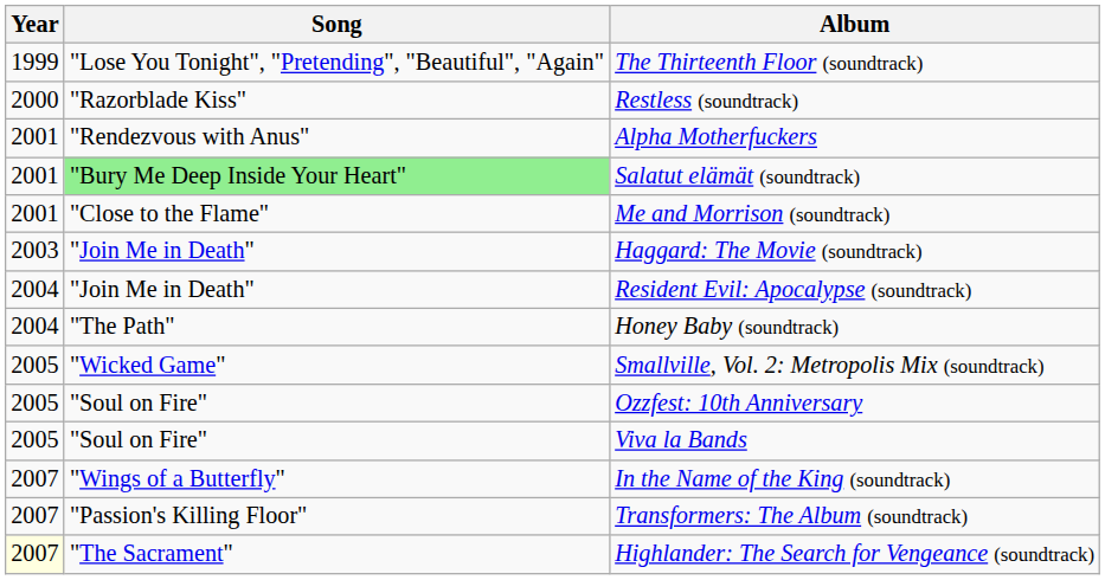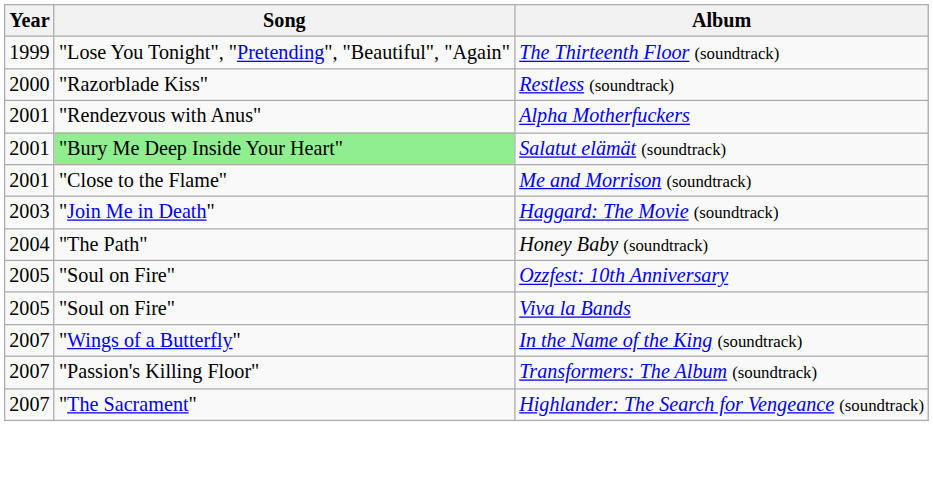 <table class="wikitable">
 <tr>
 <th>Year</th>
 <th style="text-align:center;">Song</th>
 <th>Album</th>
 </tr>
 <tr>
 <td>1999</td>
 <td>"Lose You Tonight", "<a href='#'>Pretending</a>", "Beautiful", "Again"</td>
 <td><em><a href='#'>The Thirteenth Floor</a></em> <small>(soundtrack)</small></td>
 </tr>
 <tr>
 <td>2000</td>
 <td>"Razorblade Kiss"</td>
 <td><em><a href='#'>Restless</a></em> <small>(soundtrack)</small></td>
 </tr>
 <tr>
 <td>2001</td>
 <td>"Rendezvous with Anus"</td>
 <td><em><a href='#'>Alpha Motherfuckers</a></em></td>
 </tr>
 <tr>
 <td>2001</td>
 <td style="background: lightgreen;">"Bury Me Deep Inside Your Heart"</td>
 <td><em><a href='#'>Salatut elämät</a></em> <small>(soundtrack)</small></td>
 </tr>
 <tr>
 <td>2001</td>
 <td>"Close to the Flame"</td>
 <td><em><a href='#'>Me and Morrison</a></em> <small>(soundtrack)</small></td>
 </tr>
 <tr>
 <td>2003</td>
 <td>"<a href='#'>Join Me in Death</a>"</td>
 <td><em><a href='#'>Haggard: The Movie</a></em> <small>(soundtrack)</small></td>
 </tr>
 <tr>
 <td>2004</td>
-<td>"Join Me in Death"</td>
-<td><em><a href='#'>Resident Evil: Apocalypse</a></em> <small>(soundtrack)</small></td>
-</tr>
-<tr>
-<td>2004</td>
 <td>"The Path"</td>
 <td><em>Honey Baby</em> <small>(soundtrack)</small></td>
-</tr>
-<tr>
-<td>2005</td>
-<td>"<a href='#'>Wicked Game</a>"</td>
-<td><em><a href='#'>Smallville</a>, Vol. 2: Metropolis Mix</em> <small>(soundtrack)</small></td>
 </tr>
 <tr>
 <td>2005</td>
 <td>"Soul on Fire"</td>
 <td><em><a href='#'>Ozzfest: 10th Anniversary</a></em></td>
 </tr>
 <tr>
 <td>2005</td>
 <td>"Soul on Fire"</td>
 <td><em><a href='#'>Viva la Bands</a></em></td>
 </tr>
 <tr>
 <td>2007</td>
 <td>"<a href='#'>Wings of a Butterfly</a>"</td>
 <td><em><a href='#'>In the Name of the King</a></em> <small>(soundtrack)</small></td>
 </tr>
 <tr>
 <td>2007</td>
 <td>"Passion's Killing Floor"</td>
 <td><em><a href='#'>Transformers: The Album</a></em> <small>(soundtrack)</small></td>
 </tr>
 <tr>
-<td style="background: lightyellow;">2007</td>
+<td>2007</td>
 <td>"<a href='#'>The Sacrament</a>"</td>
 <td><em><a href='#'>Highlander: The Search for Vengeance</a></em> <small>(soundtrack)</small></td>
 </tr>
 </table>
